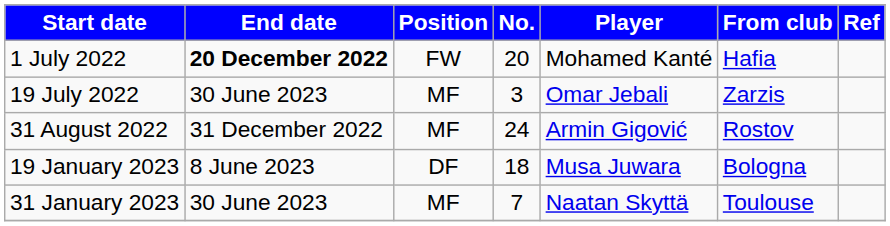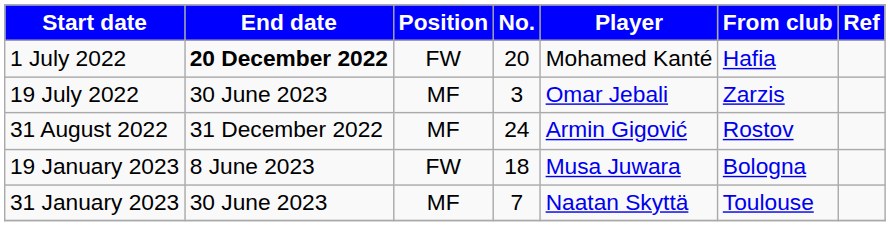 <table class="wikitable sortable">
 <tr>
 <th style="background:#0000ff; color:white;"><strong>Start date</strong></th>
 <th style="background:#0000ff; color:white;"><strong>End date</strong></th>
 <th style="background:#0000ff; color:white;"><strong>Position</strong></th>
 <th style="background:#0000ff; color:white;"><strong>No.</strong></th>
 <th style="background:#0000ff; color:white;"><strong>Player</strong></th>
 <th style="background:#0000ff; color:white;"><strong>From club</strong></th>
 <th style="background:#0000ff; color:white;"><strong>Ref</strong></th>
 </tr>
 <tr>
 <td>1 July 2022</td>
 <td><strong>20 December 2022</strong></td>
 <td style="text-align:center;">FW</td>
 <td style="text-align:center;">20</td>
 <td style="text-align:left;"> Mohamed Kanté</td>
 <td style="text-align:left;"> <a href='#'>Hafia</a></td>
 <td></td>
 </tr>
 <tr>
 <td>19 July 2022</td>
 <td>30 June 2023</td>
 <td style="text-align:center;">MF</td>
 <td style="text-align:center;">3</td>
 <td style="text-align:left;"> <a href='#'>Omar Jebali</a></td>
 <td style="text-align:left;"> <a href='#'>Zarzis</a></td>
 <td></td>
 </tr>
 <tr>
 <td>31 August 2022</td>
 <td>31 December 2022</td>
 <td style="text-align:center;">MF</td>
 <td style="text-align:center;">24</td>
 <td style="text-align:left;"> <a href='#'>Armin Gigović</a></td>
 <td style="text-align:left;"> <a href='#'>Rostov</a></td>
 <td></td>
 </tr>
 <tr>
 <td>19 January 2023</td>
 <td>8 June 2023</td>
-<td style="text-align:center;">DF</td>
+<td style="text-align:center;">FW</td>
 <td style="text-align:center;">18</td>
 <td style="text-align:left;"> <a href='#'>Musa Juwara</a></td>
 <td style="text-align:left;"> <a href='#'>Bologna</a></td>
 <td></td>
 </tr>
 <tr>
 <td>31 January 2023</td>
 <td>30 June 2023</td>
 <td style="text-align:center;">MF</td>
 <td style="text-align:center;">7</td>
 <td style="text-align:left;"> <a href='#'>Naatan Skyttä</a></td>
 <td style="text-align:left;"> <a href='#'>Toulouse</a></td>
 <td></td>
 </tr>
 <tr>
 </tr>
 </table>
